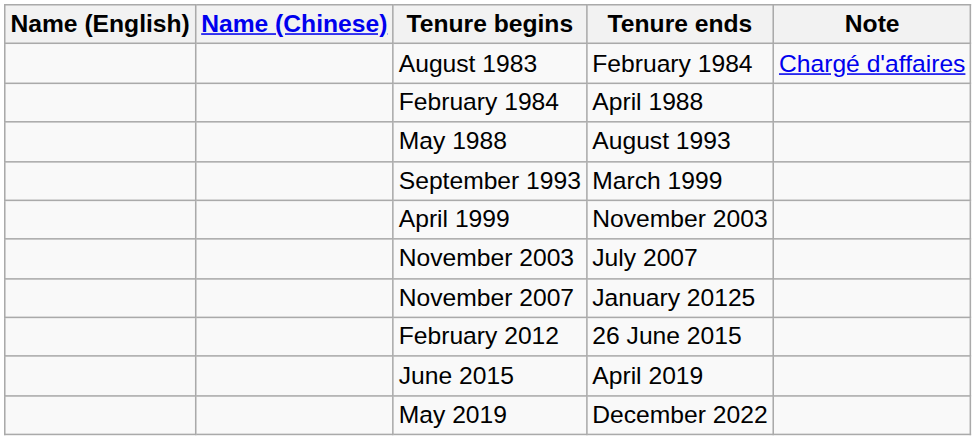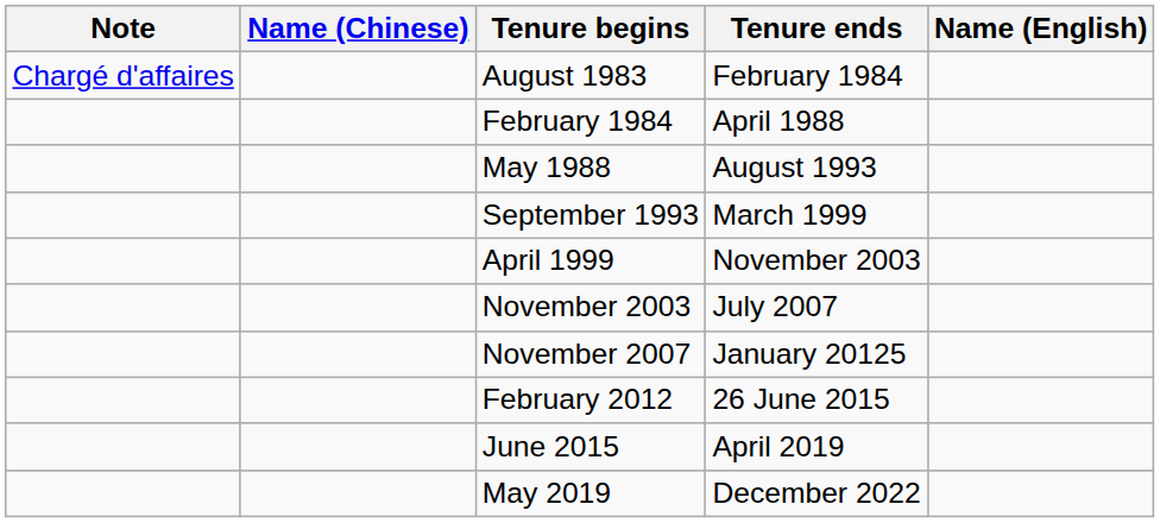 <table class="wikitable">
 <tr>
-<th>Name (English)</th>
+<th>Note</th>
 <th><a href='#'>Name (Chinese)</a></th>
 <th>Tenure begins</th>
 <th>Tenure ends</th>
-<th>Note</th>
+<th>Name (English)</th>
 </tr>
 <tr>
-<td></td>
+<td><a href='#'>Chargé d'affaires</a></td>
 <td></td>
 <td>August 1983</td>
 <td>February 1984</td>
-<td><a href='#'>Chargé d'affaires</a></td>
+<td></td>
 </tr>
 <tr>
 <td></td>
 <td></td>
 <td>February 1984</td>
 <td>April 1988</td>
 <td></td>
 </tr>
 <tr>
 <td></td>
 <td></td>
 <td>May 1988</td>
 <td>August 1993</td>
 <td></td>
 </tr>
 <tr>
 <td></td>
 <td></td>
 <td>September 1993</td>
 <td>March 1999</td>
 <td></td>
 </tr>
 <tr>
 <td></td>
 <td></td>
 <td>April 1999</td>
 <td>November 2003</td>
 <td></td>
 </tr>
 <tr>
 <td></td>
 <td></td>
 <td>November 2003</td>
 <td>July 2007</td>
 <td></td>
 </tr>
 <tr>
 <td></td>
 <td></td>
 <td>November 2007</td>
 <td>January 20125</td>
 <td></td>
 </tr>
 <tr>
 <td></td>
 <td></td>
 <td>February 2012</td>
 <td>26 June 2015</td>
 <td></td>
 </tr>
 <tr>
 <td></td>
 <td></td>
 <td>June 2015</td>
 <td>April 2019</td>
 <td></td>
 </tr>
 <tr>
 <td></td>
 <td></td>
 <td>May 2019</td>
 <td>December 2022</td>
 <td></td>
 </tr>
 </table>
